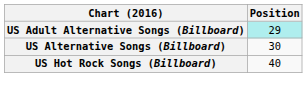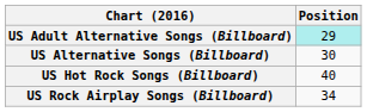 <table class="wikitable sortable plainrowheaders" style="text-align:center">
 <tr>
 <th scope="col">Chart (2016)</th>
 <th scope="col">Position</th>
 </tr>
 <tr>
 <th scope="row">US Adult Alternative Songs (<em>Billboard</em>)</th>
 <td style="background: paleturquoise;">29</td>
 </tr>
 <tr>
 <th scope="row">US Alternative Songs (<em>Billboard</em>)</th>
 <td>30</td>
 </tr>
 <tr>
 <th scope="row">US Hot Rock Songs (<em>Billboard</em>)</th>
 <td>40</td>
 </tr>
+<tr>
+<th scope="row">US Rock Airplay Songs (<em>Billboard</em>)</th>
+<td>34</td>
+</tr>
 </table>
